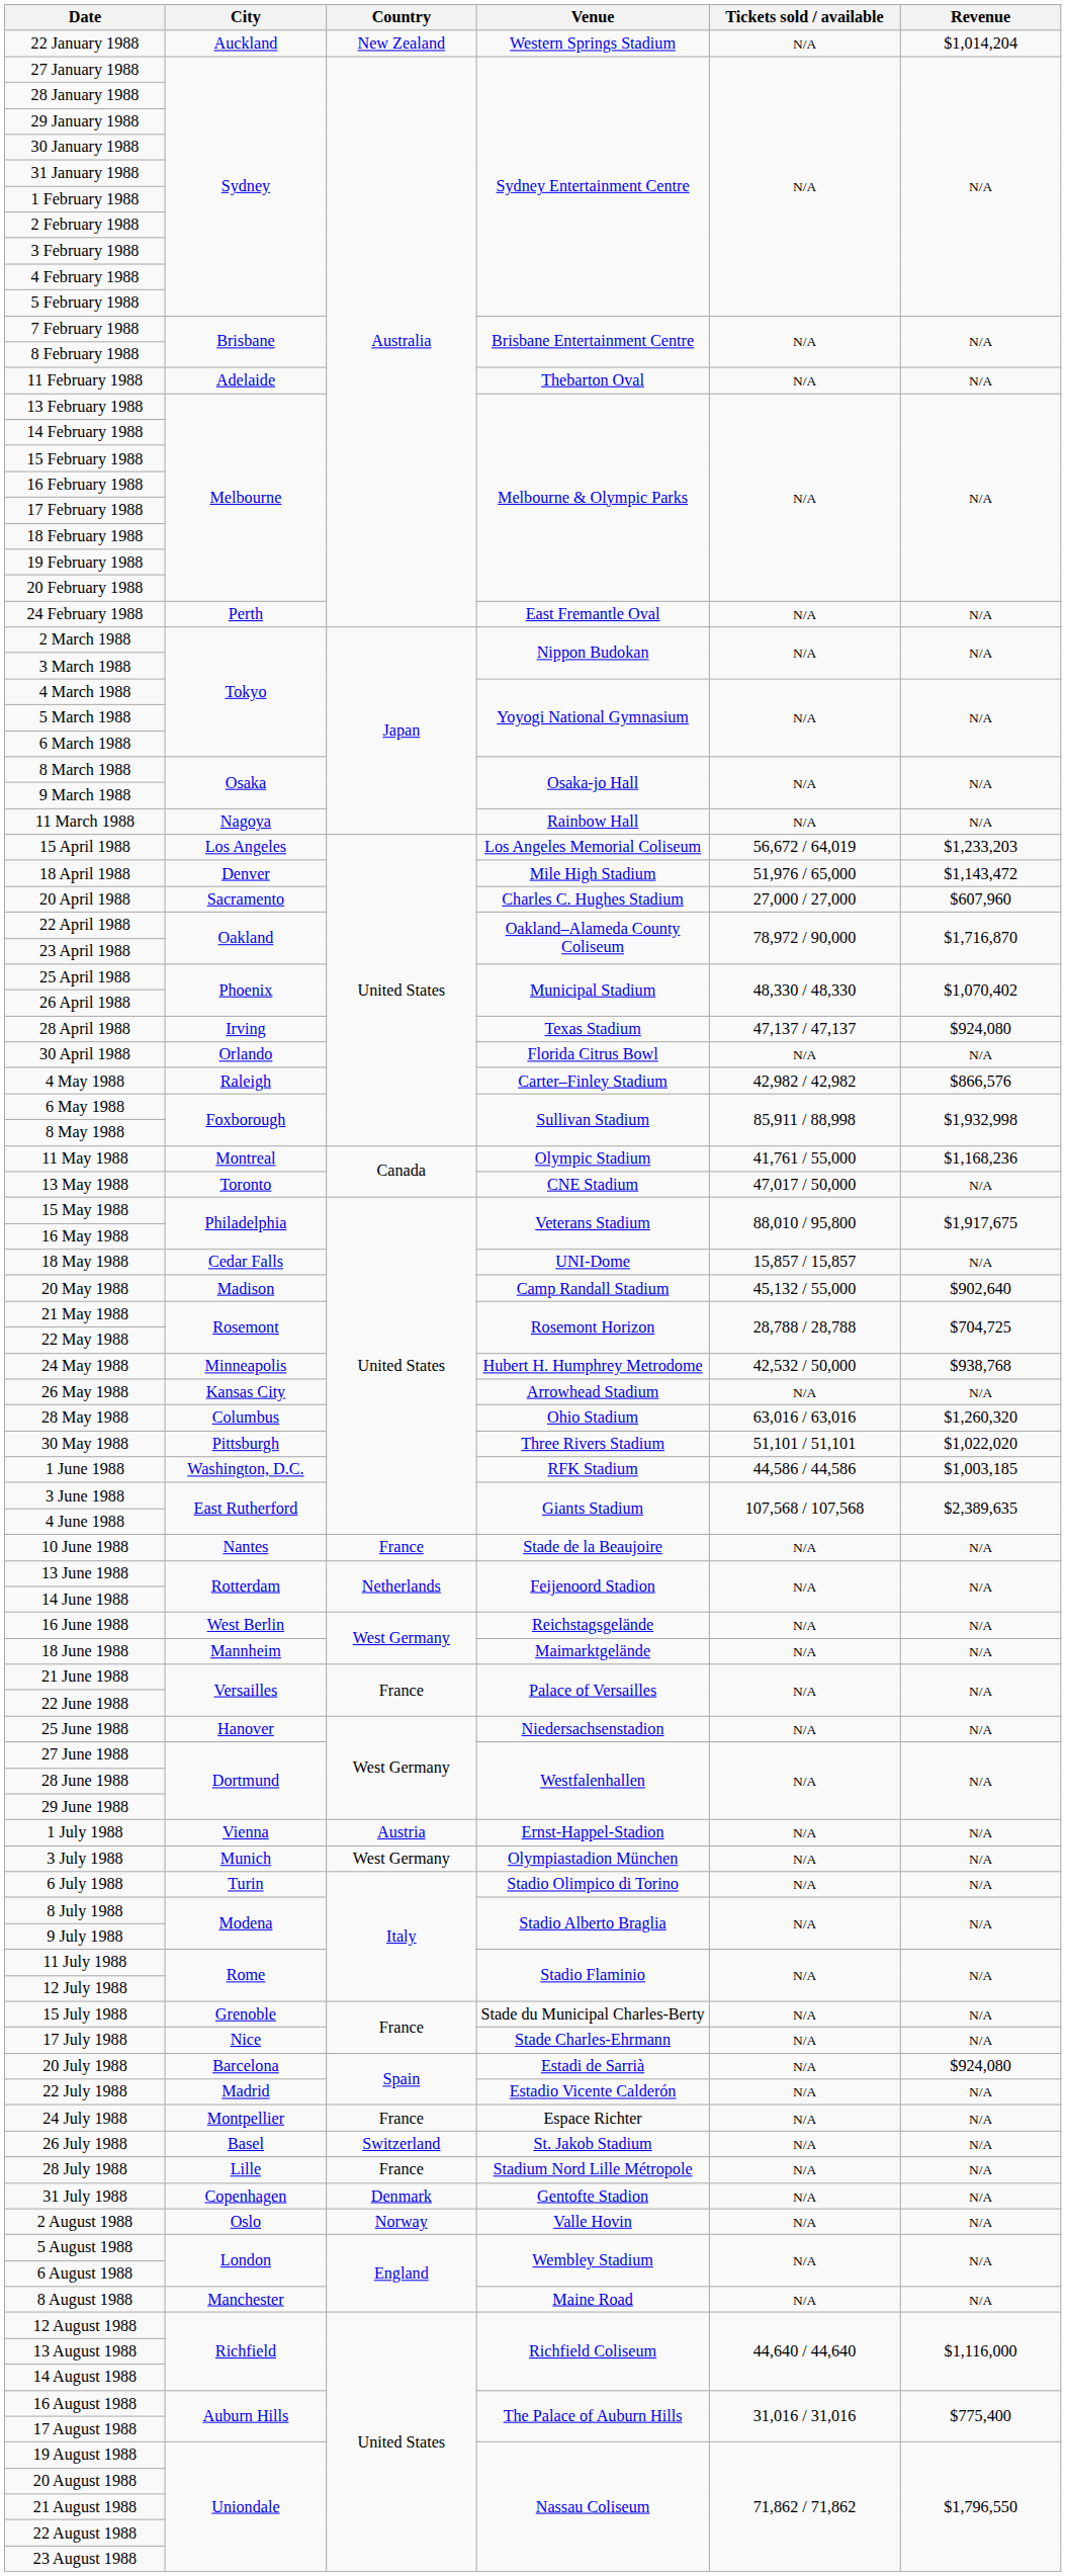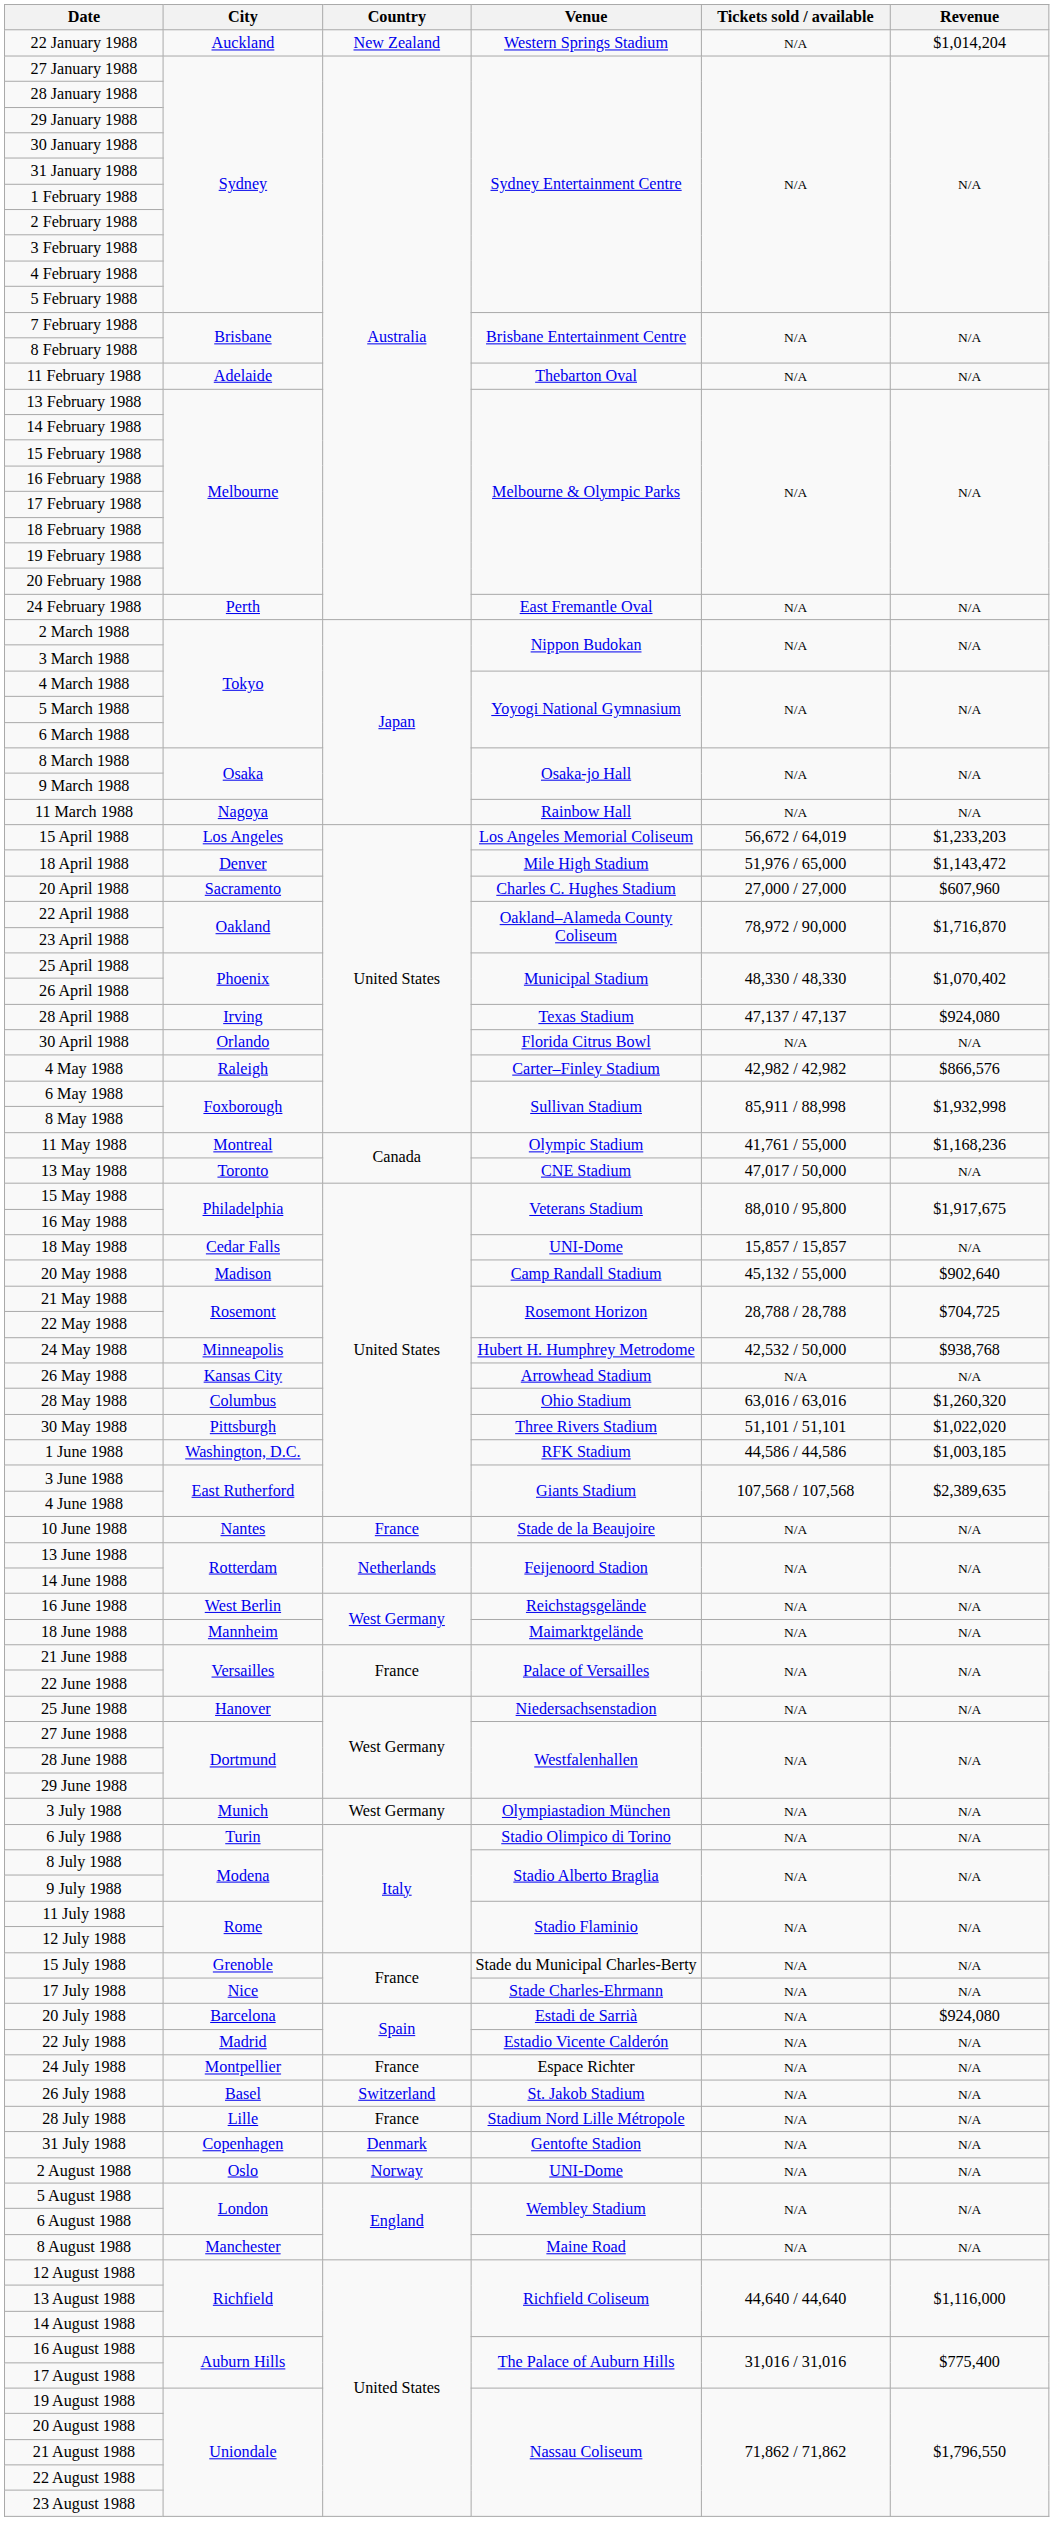 <table class="wikitable sortable" style="text-align:center;">
 <tr>
 <th style="width:150px;">Date</th>
 <th style="width:150px;">City</th>
 <th style="width:140px;">Country</th>
 <th style="width:220px;">Venue</th>
 <th style="width:180px;">Tickets sold / available</th>
 <th style="width:150px;">Revenue</th>
 </tr>
 <tr>
 <td>22 January 1988</td>
 <td><a href='#'>Auckland</a></td>
 <td><a href='#'>New Zealand</a></td>
 <td><a href='#'>Western Springs Stadium</a></td>
 <td rowspan="1"><small>N/A</small></td>
 <td>$1,014,204</td>
 </tr>
 <tr>
 <td>27 January 1988</td>
 <td rowspan="10"><a href='#'>Sydney</a></td>
 <td rowspan="22"><a href='#'>Australia</a></td>
 <td rowspan="10"><a href='#'>Sydney Entertainment Centre</a></td>
 <td rowspan="10"><small>N/A</small></td>
 <td rowspan="10"><small>N/A</small></td>
 </tr>
 <tr>
 <td>28 January 1988</td>
 </tr>
 <tr>
 <td>29 January 1988</td>
 </tr>
 <tr>
 <td>30 January 1988</td>
 </tr>
 <tr>
 <td>31 January 1988</td>
 </tr>
 <tr>
 <td>1 February 1988</td>
 </tr>
 <tr>
 <td>2 February 1988</td>
 </tr>
 <tr>
 <td>3 February 1988</td>
 </tr>
 <tr>
 <td>4 February 1988</td>
 </tr>
 <tr>
 <td>5 February 1988</td>
 </tr>
 <tr>
 <td>7 February 1988</td>
 <td rowspan="2"><a href='#'>Brisbane</a></td>
 <td rowspan="2"><a href='#'>Brisbane Entertainment Centre</a></td>
 <td rowspan="2"><small>N/A</small></td>
 <td rowspan="2"><small>N/A</small></td>
 </tr>
 <tr>
 <td>8 February 1988</td>
 </tr>
 <tr>
 <td>11 February 1988</td>
 <td><a href='#'>Adelaide</a></td>
 <td><a href='#'>Thebarton Oval</a></td>
 <td rowspan="1"><small>N/A</small></td>
 <td rowspan="1"><small>N/A</small></td>
 </tr>
 <tr>
 <td>13 February 1988</td>
 <td rowspan="8"><a href='#'>Melbourne</a></td>
 <td rowspan="8"><a href='#'>Melbourne & Olympic Parks</a></td>
 <td rowspan="8"><small>N/A</small></td>
 <td rowspan="8"><small>N/A</small></td>
 </tr>
 <tr>
 <td>14 February 1988</td>
 </tr>
 <tr>
 <td>15 February 1988</td>
 </tr>
 <tr>
 <td>16 February 1988</td>
 </tr>
 <tr>
 <td>17 February 1988</td>
 </tr>
 <tr>
 <td>18 February 1988</td>
 </tr>
 <tr>
 <td>19 February 1988</td>
 </tr>
 <tr>
 <td>20 February 1988</td>
 </tr>
 <tr>
 <td>24 February 1988</td>
 <td><a href='#'>Perth</a></td>
 <td><a href='#'>East Fremantle Oval</a></td>
 <td rowspan="1"><small>N/A</small></td>
 <td rowspan="1"><small>N/A</small></td>
 </tr>
 <tr>
 <td>2 March 1988</td>
 <td rowspan="5"><a href='#'>Tokyo</a></td>
 <td rowspan="8"><a href='#'>Japan</a></td>
 <td rowspan="2"><a href='#'>Nippon Budokan</a></td>
 <td rowspan="2"><small>N/A</small></td>
 <td rowspan="2"><small>N/A</small></td>
 </tr>
 <tr>
 <td>3 March 1988</td>
 </tr>
 <tr>
 <td>4 March 1988</td>
 <td rowspan="3"><a href='#'>Yoyogi National Gymnasium</a></td>
 <td rowspan="3"><small>N/A</small></td>
 <td rowspan="3"><small>N/A</small></td>
 </tr>
 <tr>
 <td>5 March 1988</td>
 </tr>
 <tr>
 <td>6 March 1988</td>
 </tr>
 <tr>
 <td>8 March 1988</td>
 <td rowspan="2"><a href='#'>Osaka</a></td>
 <td rowspan="2"><a href='#'>Osaka-jo Hall</a></td>
 <td rowspan="2"><small>N/A</small></td>
 <td rowspan="2"><small>N/A</small></td>
 </tr>
 <tr>
 <td>9 March 1988</td>
 </tr>
 <tr>
 <td>11 March 1988</td>
 <td><a href='#'>Nagoya</a></td>
 <td><a href='#'>Rainbow Hall</a></td>
 <td rowspan="1"><small>N/A</small></td>
 <td rowspan="1"><small>N/A</small></td>
 </tr>
 <tr>
 <td>15 April 1988</td>
 <td><a href='#'>Los Angeles</a></td>
 <td rowspan="12">United States</td>
 <td><a href='#'>Los Angeles Memorial Coliseum</a></td>
 <td>56,672 / 64,019</td>
 <td>$1,233,203</td>
 </tr>
 <tr>
 <td>18 April 1988</td>
 <td><a href='#'>Denver</a></td>
 <td><a href='#'>Mile High Stadium</a></td>
 <td>51,976 / 65,000</td>
 <td>$1,143,472</td>
 </tr>
 <tr>
 <td>20 April 1988</td>
 <td><a href='#'>Sacramento</a></td>
 <td><a href='#'>Charles C. Hughes Stadium</a></td>
 <td>27,000 / 27,000</td>
 <td>$607,960</td>
 </tr>
 <tr>
 <td>22 April 1988</td>
 <td rowspan="2"><a href='#'>Oakland</a></td>
 <td rowspan="2"><a href='#'>Oakland–Alameda County Coliseum</a></td>
 <td rowspan="2">78,972 / 90,000</td>
 <td rowspan="2">$1,716,870</td>
 </tr>
 <tr>
 <td>23 April 1988</td>
 </tr>
 <tr>
 <td>25 April 1988</td>
 <td rowspan="2"><a href='#'>Phoenix</a></td>
 <td rowspan="2"><a href='#'>Municipal Stadium</a></td>
 <td rowspan="2">48,330 / 48,330</td>
 <td rowspan="2">$1,070,402</td>
 </tr>
 <tr>
 <td>26 April 1988</td>
 </tr>
 <tr>
 <td>28 April 1988</td>
 <td><a href='#'>Irving</a></td>
 <td><a href='#'>Texas Stadium</a></td>
 <td>47,137 / 47,137</td>
 <td>$924,080</td>
 </tr>
 <tr>
 <td>30 April 1988</td>
 <td><a href='#'>Orlando</a></td>
 <td><a href='#'>Florida Citrus Bowl</a></td>
 <td rowspan="1"><small>N/A</small></td>
 <td rowspan="1"><small>N/A</small></td>
 </tr>
 <tr>
 <td>4 May 1988</td>
 <td><a href='#'>Raleigh</a></td>
 <td><a href='#'>Carter–Finley Stadium</a></td>
 <td>42,982 / 42,982</td>
 <td>$866,576</td>
 </tr>
 <tr>
 <td>6 May 1988</td>
 <td rowspan="2"><a href='#'>Foxborough</a></td>
 <td rowspan="2"><a href='#'>Sullivan Stadium</a></td>
 <td rowspan="2">85,911 / 88,998</td>
 <td rowspan="2">$1,932,998</td>
 </tr>
 <tr>
 <td>8 May 1988</td>
 </tr>
 <tr>
 <td>11 May 1988</td>
 <td><a href='#'>Montreal</a></td>
 <td rowspan="2">Canada</td>
 <td><a href='#'>Olympic Stadium</a></td>
 <td>41,761 / 55,000</td>
 <td>$1,168,236</td>
 </tr>
 <tr>
 <td>13 May 1988</td>
 <td><a href='#'>Toronto</a></td>
 <td><a href='#'>CNE Stadium</a></td>
 <td>47,017 / 50,000</td>
 <td rowspan="1"><small>N/A</small></td>
 </tr>
 <tr>
 <td>15 May 1988</td>
 <td rowspan="2"><a href='#'>Philadelphia</a></td>
 <td rowspan="13">United States</td>
 <td rowspan="2"><a href='#'>Veterans Stadium</a></td>
 <td rowspan="2">88,010 / 95,800</td>
 <td rowspan="2">$1,917,675</td>
 </tr>
 <tr>
 <td>16 May 1988</td>
 </tr>
 <tr>
 <td>18 May 1988</td>
 <td><a href='#'>Cedar Falls</a></td>
 <td><a href='#'>UNI-Dome</a></td>
 <td>15,857 / 15,857</td>
 <td rowspan="1"><small>N/A</small></td>
 </tr>
 <tr>
 <td>20 May 1988</td>
 <td><a href='#'>Madison</a></td>
 <td><a href='#'>Camp Randall Stadium</a></td>
 <td>45,132 / 55,000</td>
 <td>$902,640</td>
 </tr>
 <tr>
 <td>21 May 1988</td>
 <td rowspan="2"><a href='#'>Rosemont</a></td>
 <td rowspan="2"><a href='#'>Rosemont Horizon</a></td>
 <td rowspan="2">28,788 / 28,788</td>
 <td rowspan="2">$704,725</td>
 </tr>
 <tr>
 <td>22 May 1988</td>
 </tr>
 <tr>
 <td>24 May 1988</td>
 <td><a href='#'>Minneapolis</a></td>
 <td><a href='#'>Hubert H. Humphrey Metrodome</a></td>
 <td>42,532 / 50,000</td>
 <td>$938,768</td>
 </tr>
 <tr>
 <td>26 May 1988</td>
 <td><a href='#'>Kansas City</a></td>
 <td><a href='#'>Arrowhead Stadium</a></td>
 <td rowspan="1"><small>N/A</small></td>
 <td rowspan="1"><small>N/A</small></td>
 </tr>
 <tr>
 <td>28 May 1988</td>
 <td><a href='#'>Columbus</a></td>
 <td><a href='#'>Ohio Stadium</a></td>
 <td>63,016 / 63,016</td>
 <td>$1,260,320</td>
 </tr>
 <tr>
 <td>30 May 1988</td>
 <td><a href='#'>Pittsburgh</a></td>
 <td><a href='#'>Three Rivers Stadium</a></td>
 <td>51,101 / 51,101</td>
 <td>$1,022,020</td>
 </tr>
 <tr>
 <td>1 June 1988</td>
 <td><a href='#'>Washington, D.C.</a></td>
 <td><a href='#'>RFK Stadium</a></td>
 <td>44,586 / 44,586</td>
 <td>$1,003,185</td>
 </tr>
 <tr>
 <td>3 June 1988</td>
 <td rowspan="2"><a href='#'>East Rutherford</a></td>
 <td rowspan="2"><a href='#'>Giants Stadium</a></td>
 <td rowspan="2">107,568 / 107,568</td>
 <td rowspan="2">$2,389,635</td>
 </tr>
 <tr>
 <td>4 June 1988</td>
 </tr>
 <tr>
 <td>10 June 1988</td>
 <td><a href='#'>Nantes</a></td>
 <td><a href='#'>France</a></td>
 <td><a href='#'>Stade de la Beaujoire</a></td>
 <td rowspan="1"><small>N/A</small></td>
 <td rowspan="1"><small>N/A</small></td>
 </tr>
 <tr>
 <td>13 June 1988</td>
 <td rowspan="2"><a href='#'>Rotterdam</a></td>
 <td rowspan="2"><a href='#'>Netherlands</a></td>
 <td rowspan="2"><a href='#'>Feijenoord Stadion</a></td>
 <td rowspan="2"><small>N/A</small></td>
 <td rowspan="2"><small>N/A</small></td>
 </tr>
 <tr>
 <td>14 June 1988</td>
 </tr>
 <tr>
 <td>16 June 1988</td>
 <td><a href='#'>West Berlin</a></td>
 <td rowspan="2"><a href='#'>West Germany</a></td>
 <td><a href='#'>Reichstagsgelände</a></td>
 <td rowspan="1"><small>N/A</small></td>
 <td rowspan="1"><small>N/A</small></td>
 </tr>
 <tr>
 <td>18 June 1988</td>
 <td><a href='#'>Mannheim</a></td>
 <td><a href='#'>Maimarktgelände</a></td>
 <td rowspan="1"><small>N/A</small></td>
 <td rowspan="1"><small>N/A</small></td>
 </tr>
 <tr>
 <td>21 June 1988</td>
 <td rowspan="2"><a href='#'>Versailles</a></td>
 <td rowspan="2">France</td>
 <td rowspan="2"><a href='#'>Palace of Versailles</a></td>
 <td rowspan="2"><small>N/A</small></td>
 <td rowspan="2"><small>N/A</small></td>
 </tr>
 <tr>
 <td>22 June 1988</td>
 </tr>
 <tr>
 <td>25 June 1988</td>
 <td><a href='#'>Hanover</a></td>
 <td rowspan="4">West Germany</td>
 <td><a href='#'>Niedersachsenstadion</a></td>
 <td rowspan="1"><small>N/A</small></td>
 <td rowspan="1"><small>N/A</small></td>
 </tr>
 <tr>
 <td>27 June 1988</td>
 <td rowspan="3"><a href='#'>Dortmund</a></td>
 <td rowspan="3"><a href='#'>Westfalenhallen</a></td>
 <td rowspan="3"><small>N/A</small></td>
 <td rowspan="3"><small>N/A</small></td>
 </tr>
 <tr>
 <td>28 June 1988</td>
 </tr>
 <tr>
 <td>29 June 1988</td>
 </tr>
 <tr>
-<td>1 July 1988</td>
-<td><a href='#'>Vienna</a></td>
-<td><a href='#'>Austria</a></td>
-<td><a href='#'>Ernst-Happel-Stadion</a></td>
-<td rowspan="1"><small>N/A</small></td>
-<td rowspan="1"><small>N/A</small></td>
-</tr>
-<tr>
 <td>3 July 1988</td>
 <td><a href='#'>Munich</a></td>
 <td>West Germany</td>
 <td><a href='#'>Olympiastadion München</a></td>
 <td rowspan="1"><small>N/A</small></td>
 <td rowspan="1"><small>N/A</small></td>
 </tr>
 <tr>
 <td>6 July 1988</td>
 <td><a href='#'>Turin</a></td>
 <td rowspan="5"><a href='#'>Italy</a></td>
 <td><a href='#'>Stadio Olimpico di Torino</a></td>
 <td rowspan="1"><small>N/A</small></td>
 <td rowspan="1"><small>N/A</small></td>
 </tr>
 <tr>
 <td>8 July 1988</td>
 <td rowspan="2"><a href='#'>Modena</a></td>
 <td rowspan="2"><a href='#'>Stadio Alberto Braglia</a></td>
 <td rowspan="2"><small>N/A</small></td>
 <td rowspan="2"><small>N/A</small></td>
 </tr>
 <tr>
 <td>9 July 1988</td>
 </tr>
 <tr>
 <td>11 July 1988</td>
 <td rowspan="2"><a href='#'>Rome</a></td>
 <td rowspan="2"><a href='#'>Stadio Flaminio</a></td>
 <td rowspan="2"><small>N/A</small></td>
 <td rowspan="2"><small>N/A</small></td>
 </tr>
 <tr>
 <td>12 July 1988</td>
 </tr>
 <tr>
 <td>15 July 1988</td>
 <td><a href='#'>Grenoble</a></td>
 <td rowspan="2">France</td>
 <td>Stade du Municipal Charles-Berty</td>
 <td rowspan="1"><small>N/A</small></td>
 <td rowspan="1"><small>N/A</small></td>
 </tr>
 <tr>
 <td>17 July 1988</td>
 <td><a href='#'>Nice</a></td>
 <td><a href='#'>Stade Charles-Ehrmann</a></td>
 <td rowspan="1"><small>N/A</small></td>
 <td rowspan="1"><small>N/A</small></td>
 </tr>
 <tr>
 <td>20 July 1988</td>
 <td><a href='#'>Barcelona</a></td>
 <td rowspan="2"><a href='#'>Spain</a></td>
 <td><a href='#'>Estadi de Sarrià</a></td>
 <td rowspan="1"><small>N/A</small></td>
 <td>$924,080</td>
 </tr>
 <tr>
 <td>22 July 1988</td>
 <td><a href='#'>Madrid</a></td>
 <td><a href='#'>Estadio Vicente Calderón</a></td>
 <td rowspan="1"><small>N/A</small></td>
 <td rowspan="1"><small>N/A</small></td>
 </tr>
 <tr>
 <td>24 July 1988</td>
 <td><a href='#'>Montpellier</a></td>
 <td>France</td>
 <td>Espace Richter</td>
 <td rowspan="1"><small>N/A</small></td>
 <td rowspan="1"><small>N/A</small></td>
 </tr>
 <tr>
 <td>26 July 1988</td>
 <td><a href='#'>Basel</a></td>
 <td><a href='#'>Switzerland</a></td>
 <td><a href='#'>St. Jakob Stadium</a></td>
 <td rowspan="1"><small>N/A</small></td>
 <td rowspan="1"><small>N/A</small></td>
 </tr>
 <tr>
 <td>28 July 1988</td>
 <td><a href='#'>Lille</a></td>
 <td>France</td>
 <td><a href='#'>Stadium Nord Lille Métropole</a></td>
 <td rowspan="1"><small>N/A</small></td>
 <td rowspan="1"><small>N/A</small></td>
 </tr>
 <tr>
 <td>31 July 1988</td>
 <td><a href='#'>Copenhagen</a></td>
 <td><a href='#'>Denmark</a></td>
 <td><a href='#'>Gentofte Stadion</a></td>
 <td rowspan="1"><small>N/A</small></td>
 <td rowspan="1"><small>N/A</small></td>
 </tr>
 <tr>
 <td>2 August 1988</td>
 <td><a href='#'>Oslo</a></td>
 <td><a href='#'>Norway</a></td>
-<td><a href='#'>Valle Hovin</a></td>
+<td><a href='#'>UNI-Dome</a></td>
 <td rowspan="1"><small>N/A</small></td>
 <td rowspan="1"><small>N/A</small></td>
 </tr>
 <tr>
 <td>5 August 1988</td>
 <td rowspan="2"><a href='#'>London</a></td>
 <td rowspan="3"><a href='#'>England</a></td>
 <td rowspan="2"><a href='#'>Wembley Stadium</a></td>
 <td rowspan="2"><small>N/A</small></td>
 <td rowspan="2"><small>N/A</small></td>
 </tr>
 <tr>
 <td>6 August 1988</td>
 </tr>
 <tr>
 <td>8 August 1988</td>
 <td><a href='#'>Manchester</a></td>
 <td><a href='#'>Maine Road</a></td>
 <td rowspan="1"><small>N/A</small></td>
 <td rowspan="1"><small>N/A</small></td>
 </tr>
 <tr>
 <td>12 August 1988</td>
 <td rowspan="3"><a href='#'>Richfield</a></td>
 <td rowspan="10">United States</td>
 <td rowspan="3"><a href='#'>Richfield Coliseum</a></td>
 <td rowspan="3">44,640 / 44,640</td>
 <td rowspan="3">$1,116,000</td>
 </tr>
 <tr>
 <td>13 August 1988</td>
 </tr>
 <tr>
 <td>14 August 1988</td>
 </tr>
 <tr>
 <td>16 August 1988</td>
 <td rowspan="2"><a href='#'>Auburn Hills</a></td>
 <td rowspan="2"><a href='#'>The Palace of Auburn Hills</a></td>
 <td rowspan="2">31,016 / 31,016</td>
 <td rowspan="2">$775,400</td>
 </tr>
 <tr>
 <td>17 August 1988</td>
 </tr>
 <tr>
 <td>19 August 1988</td>
 <td rowspan="5"><a href='#'>Uniondale</a></td>
 <td rowspan="5"><a href='#'>Nassau Coliseum</a></td>
 <td rowspan="5">71,862 / 71,862</td>
 <td rowspan="5">$1,796,550</td>
 </tr>
 <tr>
 <td>20 August 1988</td>
 </tr>
 <tr>
 <td>21 August 1988</td>
 </tr>
 <tr>
 <td>22 August 1988</td>
 </tr>
 <tr>
 <td>23 August 1988</td>
 </tr>
 </table>
